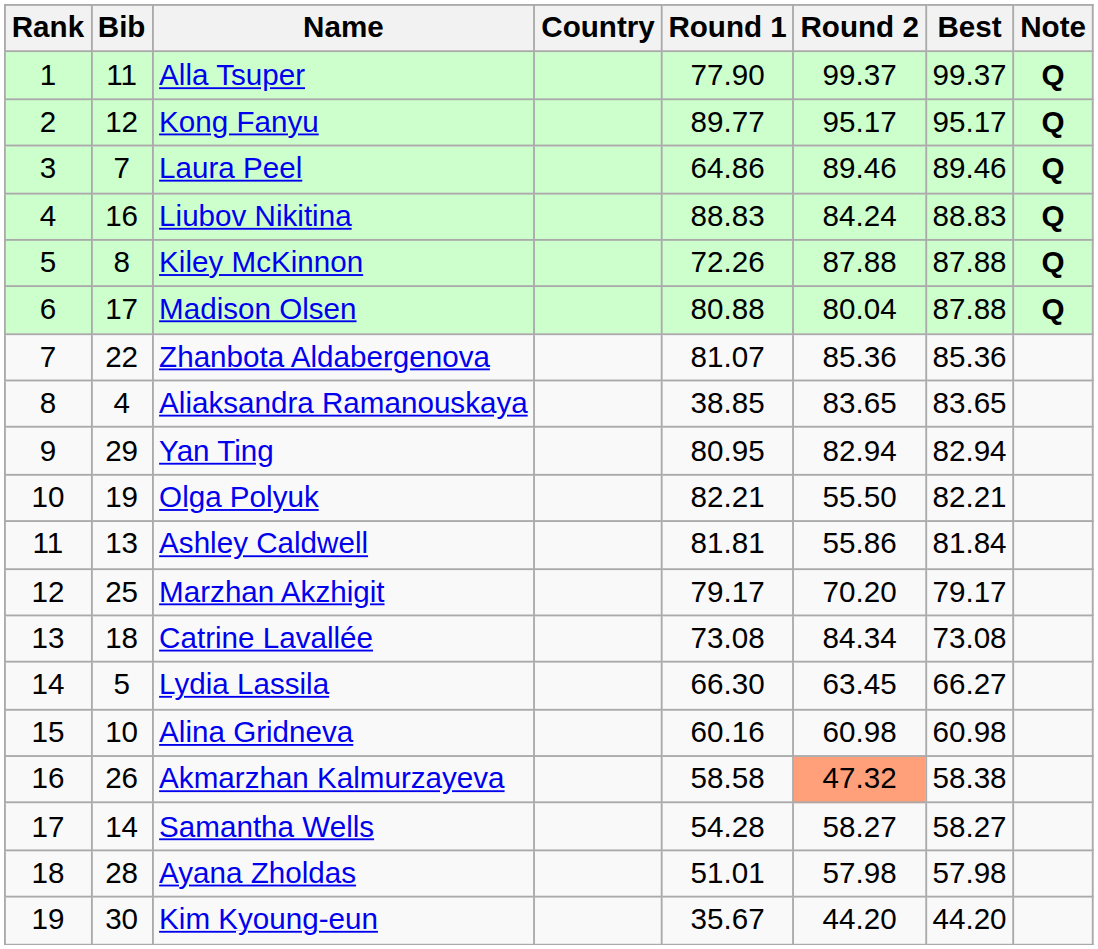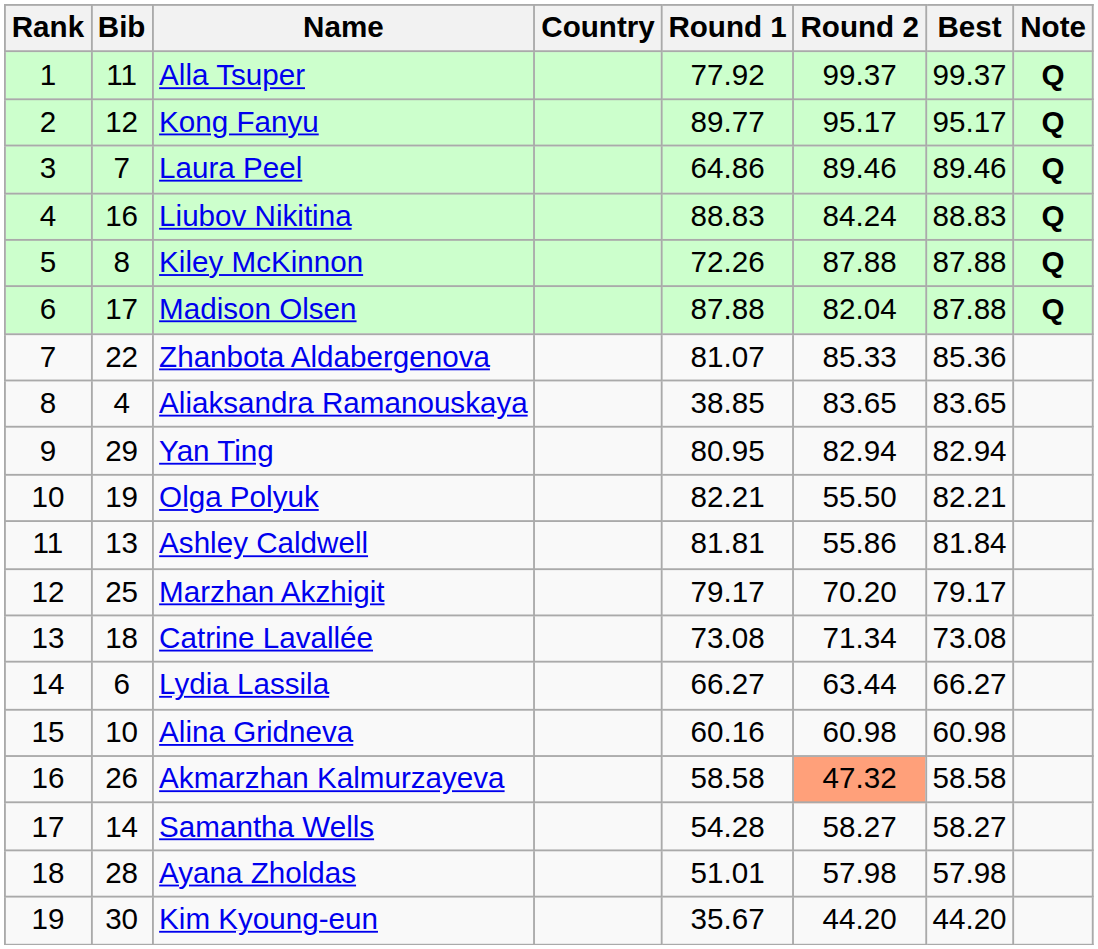 <table class="wikitable sortable" style="text-align:center">
 <tr>
 <th>Rank</th>
 <th>Bib</th>
 <th>Name</th>
 <th>Country</th>
 <th>Round 1</th>
 <th>Round 2</th>
 <th>Best</th>
 <th>Note</th>
 </tr>
 <tr bgcolor=ccffcc>
 <td>1</td>
 <td>11</td>
 <td align=left><a href='#'>Alla Tsuper</a></td>
 <td align=left></td>
-<td>77.90</td>
+<td>77.92</td>
 <td>99.37</td>
 <td>99.37</td>
 <td><strong>Q</strong></td>
 </tr>
 <tr bgcolor=ccffcc>
 <td>2</td>
 <td>12</td>
 <td align=left><a href='#'>Kong Fanyu</a></td>
 <td align=left></td>
 <td>89.77</td>
 <td>95.17</td>
 <td>95.17</td>
 <td><strong>Q</strong></td>
 </tr>
 <tr bgcolor=ccffcc>
 <td>3</td>
 <td>7</td>
 <td align=left><a href='#'>Laura Peel</a></td>
 <td align=left></td>
 <td>64.86</td>
 <td>89.46</td>
 <td>89.46</td>
 <td><strong>Q</strong></td>
 </tr>
 <tr bgcolor=ccffcc>
 <td>4</td>
 <td>16</td>
 <td align=left><a href='#'>Liubov Nikitina</a></td>
 <td align=left></td>
 <td>88.83</td>
 <td>84.24</td>
 <td>88.83</td>
 <td><strong>Q</strong></td>
 </tr>
 <tr bgcolor=ccffcc>
 <td>5</td>
 <td>8</td>
 <td align=left><a href='#'>Kiley McKinnon</a></td>
 <td align=left></td>
 <td>72.26</td>
 <td>87.88</td>
 <td>87.88</td>
 <td><strong>Q</strong></td>
 </tr>
 <tr bgcolor=ccffcc>
 <td>6</td>
 <td>17</td>
 <td align=left><a href='#'>Madison Olsen</a></td>
 <td align=left></td>
-<td>80.88</td>
-<td>80.04</td>
+<td>87.88</td>
+<td>82.04</td>
 <td>87.88</td>
 <td><strong>Q</strong></td>
 </tr>
 <tr>
 <td>7</td>
 <td>22</td>
 <td align=left><a href='#'>Zhanbota Aldabergenova</a></td>
 <td align=left></td>
 <td>81.07</td>
-<td>85.36</td>
+<td>85.33</td>
 <td>85.36</td>
 <td></td>
 </tr>
 <tr>
 <td>8</td>
 <td>4</td>
 <td align=left><a href='#'>Aliaksandra Ramanouskaya</a></td>
 <td align=left></td>
 <td>38.85</td>
 <td>83.65</td>
 <td>83.65</td>
 <td></td>
 </tr>
 <tr>
 <td>9</td>
 <td>29</td>
 <td align=left><a href='#'>Yan Ting</a></td>
 <td align=left></td>
 <td>80.95</td>
 <td>82.94</td>
 <td>82.94</td>
 <td></td>
 </tr>
 <tr>
 <td>10</td>
 <td>19</td>
 <td align=left><a href='#'>Olga Polyuk</a></td>
 <td align=left></td>
 <td>82.21</td>
 <td>55.50</td>
 <td>82.21</td>
 <td></td>
 </tr>
 <tr>
 <td>11</td>
 <td>13</td>
 <td align=left><a href='#'>Ashley Caldwell</a></td>
 <td align=left></td>
 <td>81.81</td>
 <td>55.86</td>
 <td>81.84</td>
 <td></td>
 </tr>
 <tr>
 <td>12</td>
 <td>25</td>
 <td align=left><a href='#'>Marzhan Akzhigit</a></td>
 <td align=left></td>
 <td>79.17</td>
 <td>70.20</td>
 <td>79.17</td>
 <td></td>
 </tr>
 <tr>
 <td>13</td>
 <td>18</td>
 <td align=left><a href='#'>Catrine Lavallée</a></td>
 <td align=left></td>
 <td>73.08</td>
-<td>84.34</td>
+<td>71.34</td>
 <td>73.08</td>
 <td></td>
 </tr>
 <tr>
 <td>14</td>
-<td>5</td>
+<td>6</td>
 <td align=left><a href='#'>Lydia Lassila</a></td>
 <td align=left></td>
-<td>66.30</td>
-<td>63.45</td>
+<td>66.27</td>
+<td>63.44</td>
 <td>66.27</td>
 <td></td>
 </tr>
 <tr>
 <td>15</td>
 <td>10</td>
 <td align=left><a href='#'>Alina Gridneva</a></td>
 <td align=left></td>
 <td>60.16</td>
 <td>60.98</td>
 <td>60.98</td>
 <td></td>
 </tr>
 <tr>
 <td>16</td>
 <td>26</td>
 <td align=left><a href='#'>Akmarzhan Kalmurzayeva</a></td>
 <td align=left></td>
 <td>58.58</td>
 <td style="background: lightsalmon;">47.32</td>
-<td>58.38</td>
+<td>58.58</td>
 <td></td>
 </tr>
 <tr>
 <td>17</td>
 <td>14</td>
 <td align=left><a href='#'>Samantha Wells</a></td>
 <td align=left></td>
 <td>54.28</td>
 <td>58.27</td>
 <td>58.27</td>
 <td></td>
 </tr>
 <tr>
 <td>18</td>
 <td>28</td>
 <td align=left><a href='#'>Ayana Zholdas</a></td>
 <td align=left></td>
 <td>51.01</td>
 <td>57.98</td>
 <td>57.98</td>
 <td></td>
 </tr>
 <tr>
 <td>19</td>
 <td>30</td>
 <td align=left><a href='#'>Kim Kyoung-eun</a></td>
 <td align=left></td>
 <td>35.67</td>
 <td>44.20</td>
 <td>44.20</td>
 <td></td>
 </tr>
 </table>
